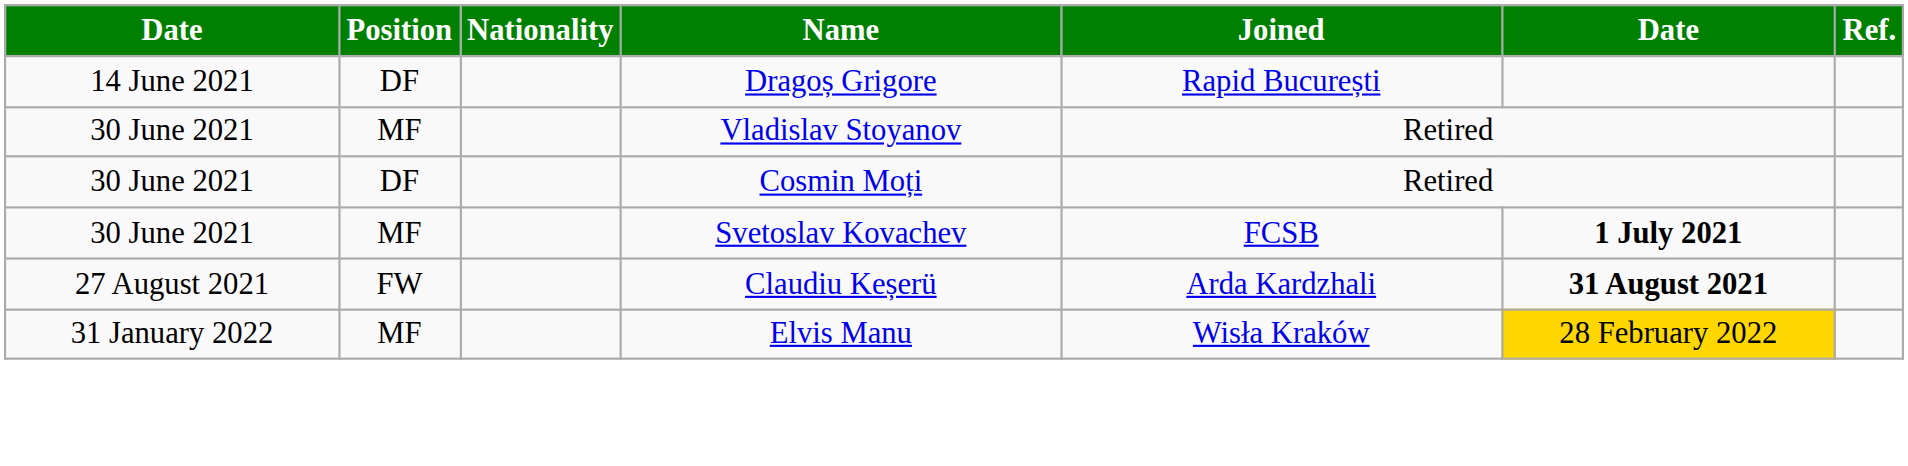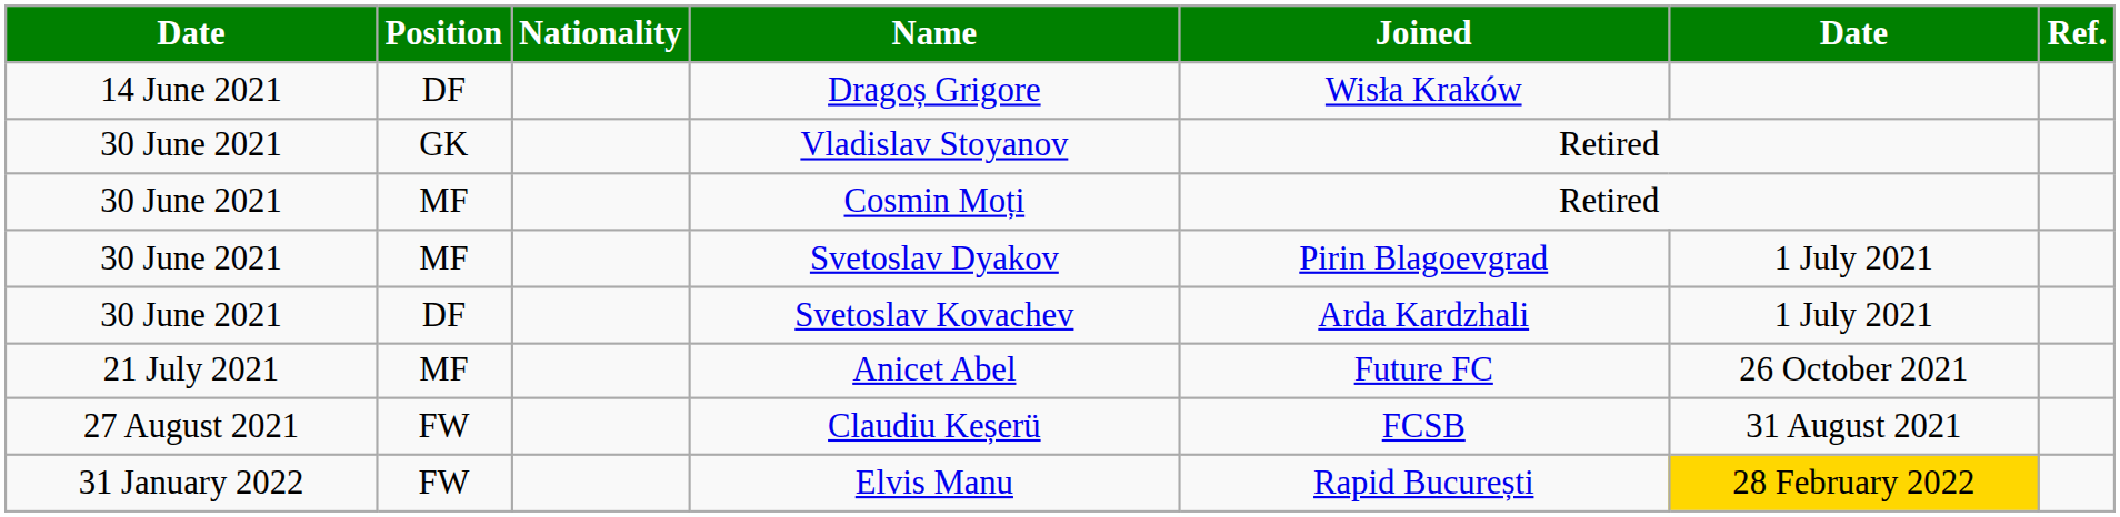 <table class="wikitable"  style="text-align:center; font-size:90%; ">
 <tr>
 <th style="background:green; color:white; width:150px;">Date</th>
 <th style="background:green; color:white; width:50px;">Position</th>
 <th style="background:green; color:white; width:50px;">Nationality</th>
 <th style="background:green; color:white; width:200px;">Name</th>
 <th style="background:green; color:white; width:200px;">Joined</th>
 <th style="background:green; color:white; width:150px;">Date</th>
 <th style="background:green; color:white; width:25px;">Ref.</th>
 </tr>
 <tr>
 <td>14 June 2021</td>
 <td>DF</td>
 <td></td>
 <td><a href='#'>Dragoș Grigore</a></td>
-<td><a href='#'>Rapid București</a></td>
+<td><a href='#'>Wisła Kraków</a></td>
 <td></td>
 <td></td>
 </tr>
 <tr>
 <td>30 June 2021</td>
-<td>MF</td>
+<td>GK</td>
 <td></td>
 <td><a href='#'>Vladislav Stoyanov</a></td>
 <td colspan="2">Retired</td>
 <td></td>
 </tr>
 <tr>
 <td>30 June 2021</td>
-<td>DF</td>
+<td>MF</td>
 <td></td>
 <td><a href='#'>Cosmin Moți</a></td>
 <td colspan="2">Retired</td>
 <td></td>
 </tr>
 <tr>
 <td>30 June 2021</td>
 <td>MF</td>
 <td></td>
+<td><a href='#'>Svetoslav Dyakov</a></td>
+<td><a href='#'>Pirin Blagoevgrad</a></td>
+<td>1 July 2021</td>
+<td></td>
+</tr>
+<tr>
+<td>30 June 2021</td>
+<td>DF</td>
+<td></td>
 <td><a href='#'>Svetoslav Kovachev</a></td>
-<td><a href='#'>FCSB</a></td>
-<td><strong>1 July 2021</strong></td>
+<td><a href='#'>Arda Kardzhali</a></td>
+<td>1 July 2021</td>
+<td></td>
+</tr>
+<tr>
+<td>21 July 2021</td>
+<td>MF</td>
+<td></td>
+<td><a href='#'>Anicet Abel</a></td>
+<td><a href='#'>Future FC</a></td>
+<td>26 October 2021</td>
 <td></td>
 </tr>
 <tr>
 <td>27 August 2021</td>
 <td>FW</td>
 <td></td>
 <td><a href='#'>Claudiu Keșerü</a></td>
-<td><a href='#'>Arda Kardzhali</a></td>
-<td><strong>31 August 2021</strong></td>
+<td><a href='#'>FCSB</a></td>
+<td>31 August 2021</td>
 <td></td>
 </tr>
 <tr>
 <td>31 January 2022</td>
-<td>MF</td>
+<td>FW</td>
 <td></td>
 <td><a href='#'>Elvis Manu</a></td>
-<td><a href='#'>Wisła Kraków</a></td>
+<td><a href='#'>Rapid București</a></td>
 <td style="background: gold;">28 February 2022</td>
 <td></td>
 </tr>
 </table>
